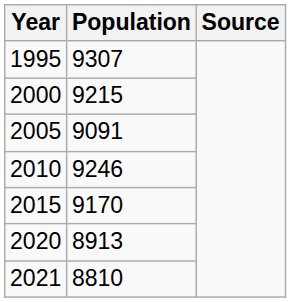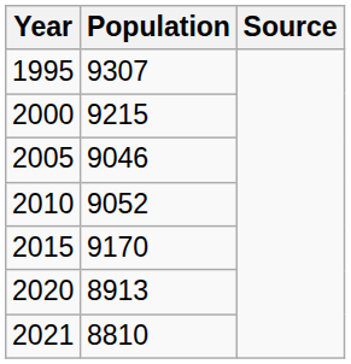 <table class=wikitable>
 <tr>
 <th>Year</th>
 <th>Population</th>
 <th>Source</th>
 </tr>
 <tr>
 <td>1995</td>
 <td>9307 </td>
 <td rowspan="7"></td>
 </tr>
 <tr>
 <td>2000</td>
 <td>9215 </td>
 </tr>
 <tr>
 <td>2005</td>
-<td>9091 </td>
+<td>9046 </td>
 </tr>
 <tr>
 <td>2010</td>
-<td>9246 </td>
+<td>9052 </td>
 </tr>
 <tr>
 <td>2015</td>
 <td>9170 </td>
 </tr>
 <tr>
 <td>2020</td>
 <td>8913 </td>
 </tr>
 <tr>
 <td>2021</td>
 <td>8810 </td>
 </tr>
 </table>
